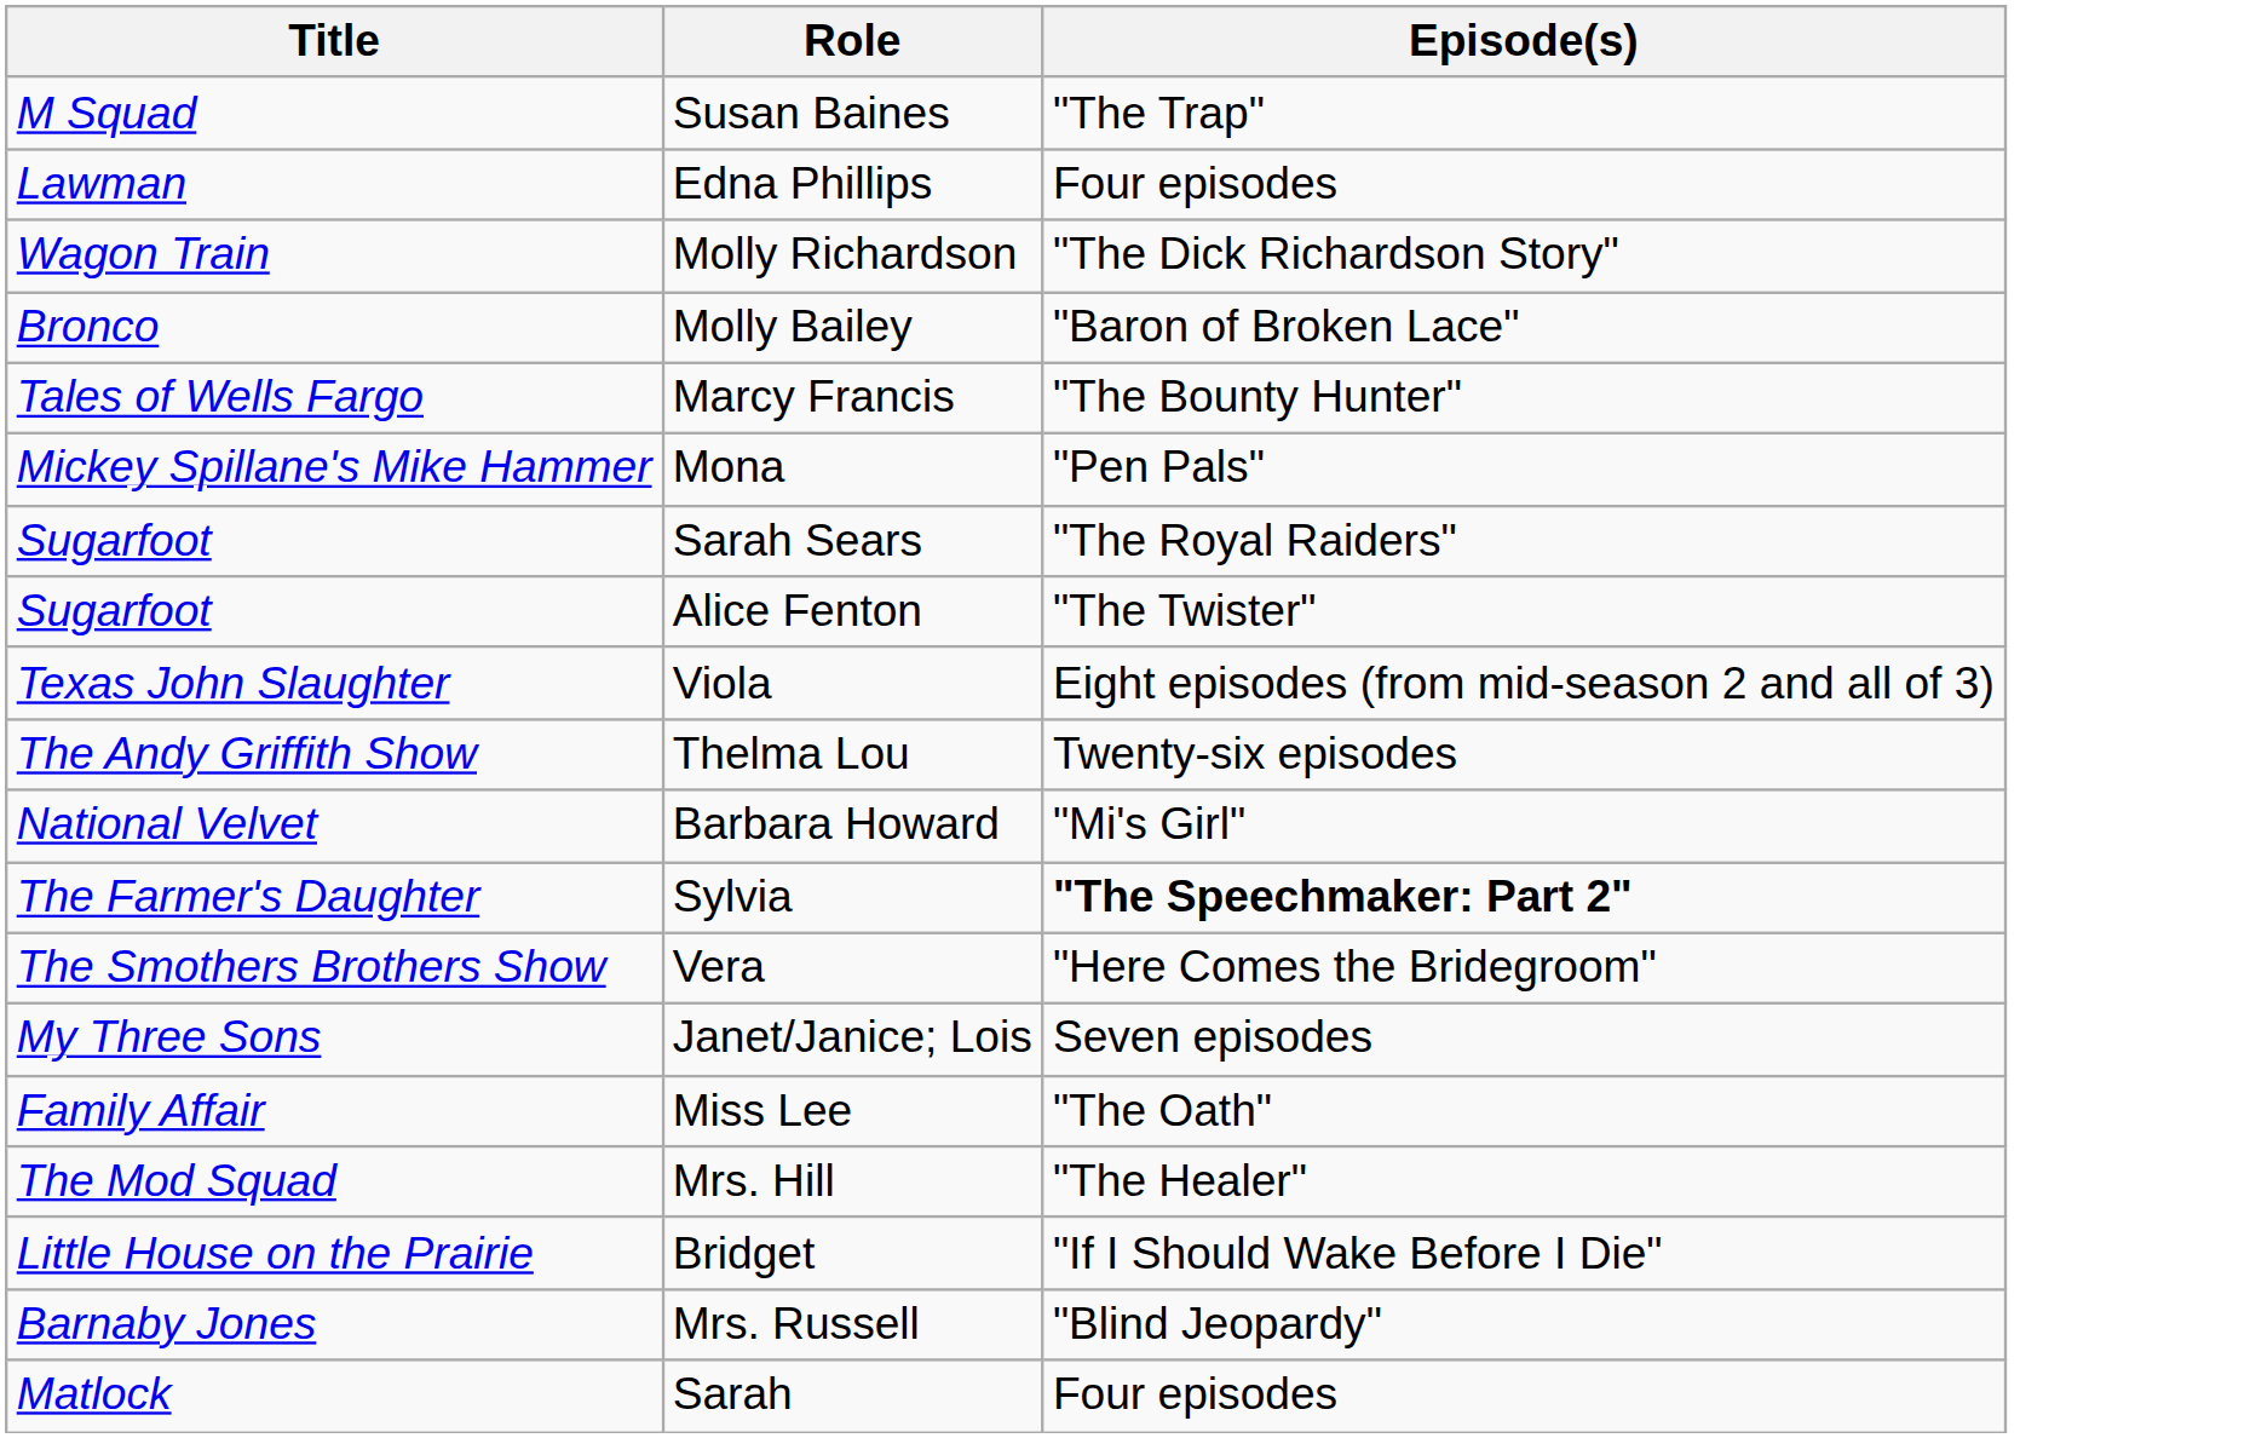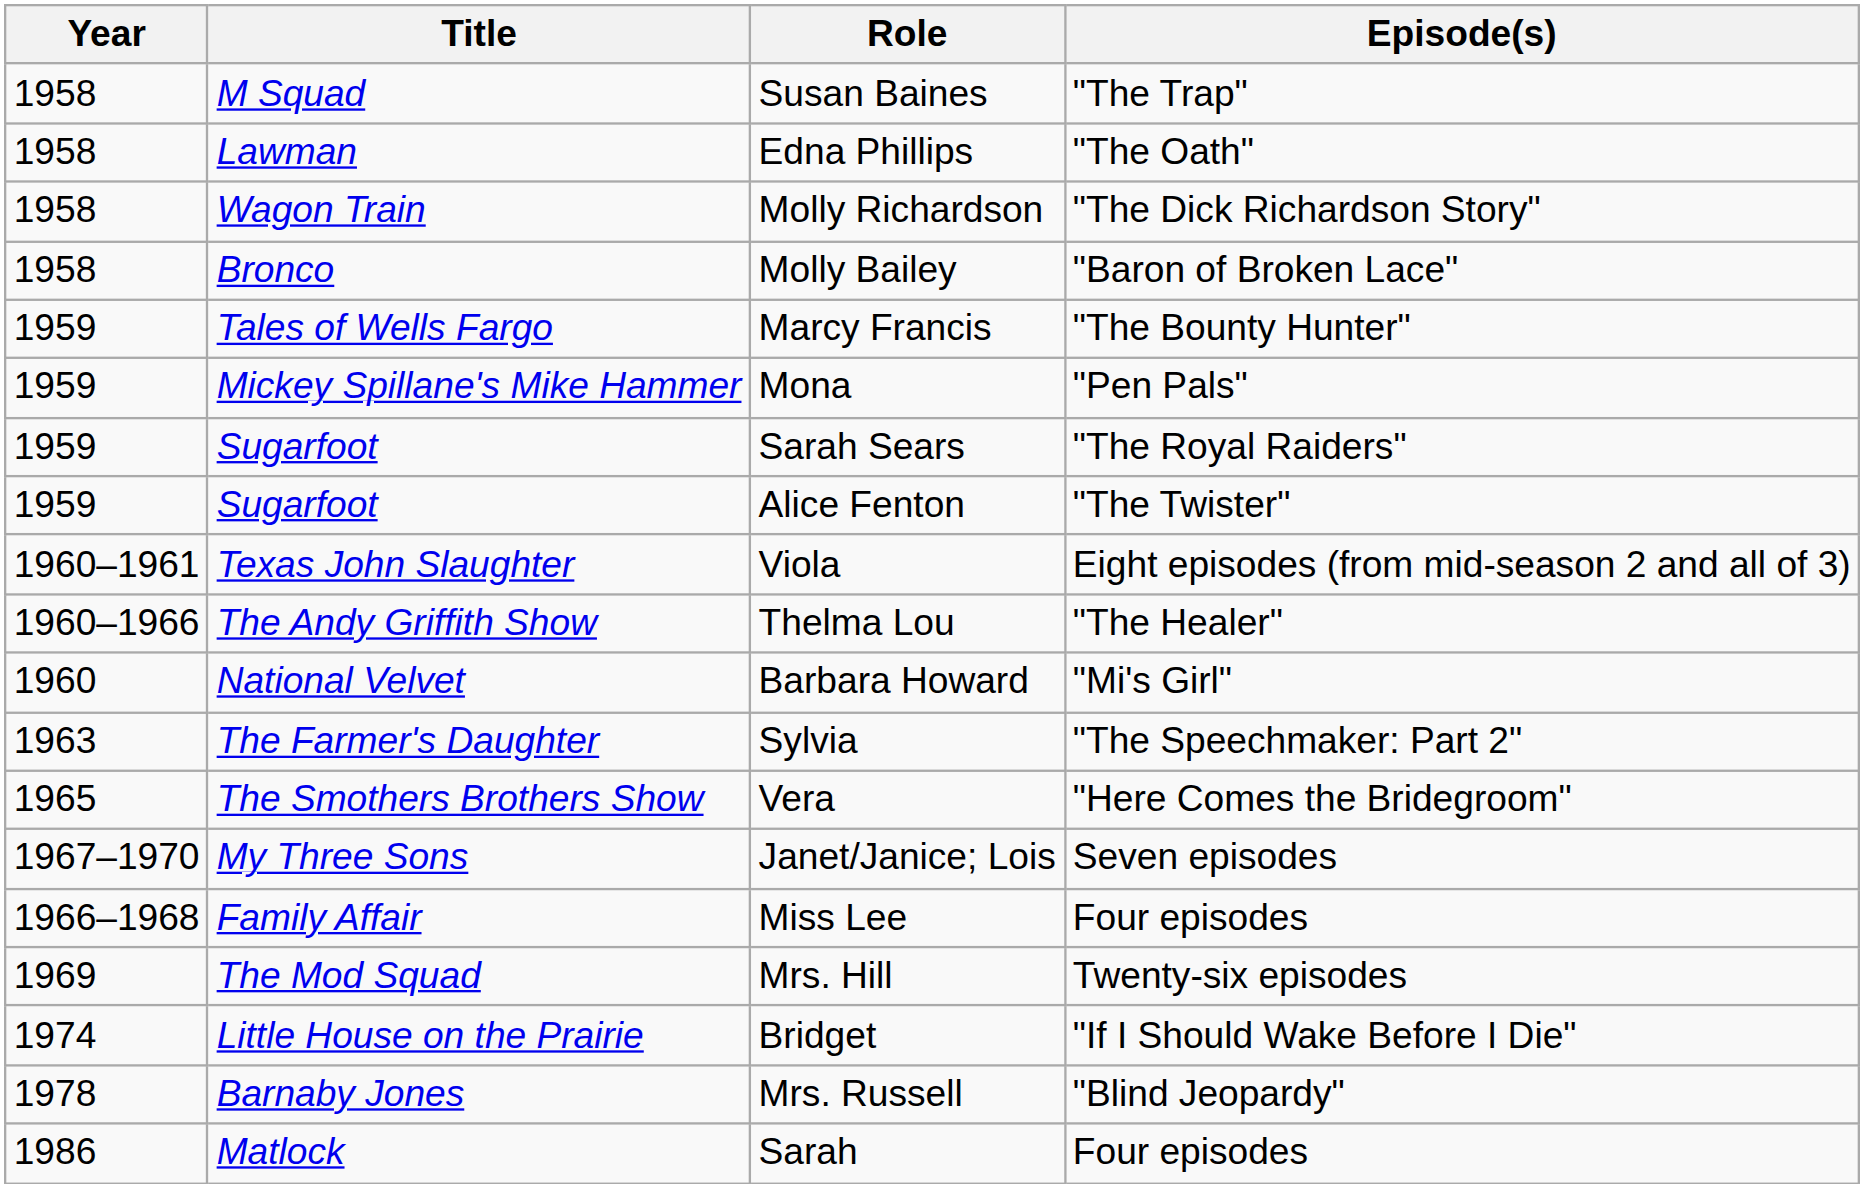 <table class="wikitable sortable">
 <tr>
+<th>Year</th>
 <th>Title</th>
 <th>Role</th>
 <th class="unsortable">Episode(s)</th>
 </tr>
 <tr>
+<td>1958</td>
 <td><em><a href='#'>M Squad</a></em></td>
 <td>Susan Baines</td>
 <td>"The Trap"</td>
 </tr>
 <tr>
+<td>1958</td>
 <td><em><a href='#'>Lawman</a></em></td>
 <td>Edna Phillips</td>
-<td>Four episodes</td>
+<td>"The Oath"</td>
 </tr>
 <tr>
+<td>1958</td>
 <td><em><a href='#'>Wagon Train</a></em></td>
 <td>Molly Richardson</td>
 <td>"The Dick Richardson Story"</td>
 </tr>
 <tr>
+<td>1958</td>
 <td><em><a href='#'>Bronco</a></em></td>
 <td>Molly Bailey</td>
 <td>"Baron of Broken Lace"</td>
 </tr>
 <tr>
+<td>1959</td>
 <td><em><a href='#'>Tales of Wells Fargo</a></em></td>
 <td>Marcy Francis</td>
 <td>"The Bounty Hunter"</td>
 </tr>
 <tr>
+<td>1959</td>
 <td><em><a href='#'>Mickey Spillane's Mike Hammer</a></em></td>
 <td>Mona</td>
 <td>"Pen Pals"</td>
 </tr>
 <tr>
+<td>1959</td>
 <td><em><a href='#'>Sugarfoot</a></em></td>
 <td>Sarah Sears</td>
 <td>"The Royal Raiders"</td>
 </tr>
 <tr>
+<td>1959</td>
 <td><em><a href='#'>Sugarfoot</a></em></td>
 <td>Alice Fenton</td>
 <td>"The Twister"</td>
 </tr>
 <tr>
+<td>1960–1961</td>
 <td><em><a href='#'>Texas John Slaughter</a></em></td>
 <td>Viola</td>
 <td>Eight episodes (from mid-season 2 and all of 3)</td>
 </tr>
 <tr>
+<td>1960–1966</td>
 <td><em><a href='#'>The Andy Griffith Show</a></em></td>
 <td>Thelma Lou</td>
-<td>Twenty-six episodes</td>
+<td>"The Healer"</td>
 </tr>
 <tr>
+<td>1960</td>
 <td><em><a href='#'>National Velvet</a></em></td>
 <td>Barbara Howard</td>
 <td>"Mi's Girl"</td>
 </tr>
 <tr>
+<td>1963</td>
 <td><em><a href='#'>The Farmer's Daughter</a></em></td>
 <td>Sylvia</td>
-<td><strong>"The Speechmaker: Part 2"</strong></td>
+<td>"The Speechmaker: Part 2"</td>
 </tr>
 <tr>
+<td>1965</td>
 <td><em><a href='#'>The Smothers Brothers Show</a></em></td>
 <td>Vera</td>
 <td>"Here Comes the Bridegroom"</td>
 </tr>
 <tr>
+<td>1967–1970</td>
 <td><em><a href='#'>My Three Sons</a></em></td>
 <td>Janet/Janice; Lois</td>
 <td>Seven episodes</td>
 </tr>
 <tr>
+<td>1966–1968</td>
 <td><em><a href='#'>Family Affair</a></em></td>
 <td>Miss Lee</td>
-<td>"The Oath"</td>
+<td>Four episodes</td>
 </tr>
 <tr>
+<td>1969</td>
 <td><em><a href='#'>The Mod Squad</a></em></td>
 <td>Mrs. Hill</td>
-<td>"The Healer"</td>
+<td>Twenty-six episodes</td>
 </tr>
 <tr>
+<td>1974</td>
 <td><em><a href='#'>Little House on the Prairie</a></em></td>
 <td>Bridget</td>
 <td>"If I Should Wake Before I Die"</td>
 </tr>
 <tr>
+<td>1978</td>
 <td><em><a href='#'>Barnaby Jones</a></em></td>
 <td>Mrs. Russell</td>
 <td>"Blind Jeopardy"</td>
 </tr>
 <tr>
+<td>1986</td>
 <td><em><a href='#'>Matlock</a></em></td>
 <td>Sarah</td>
 <td>Four episodes</td>
 </tr>
 </table>
